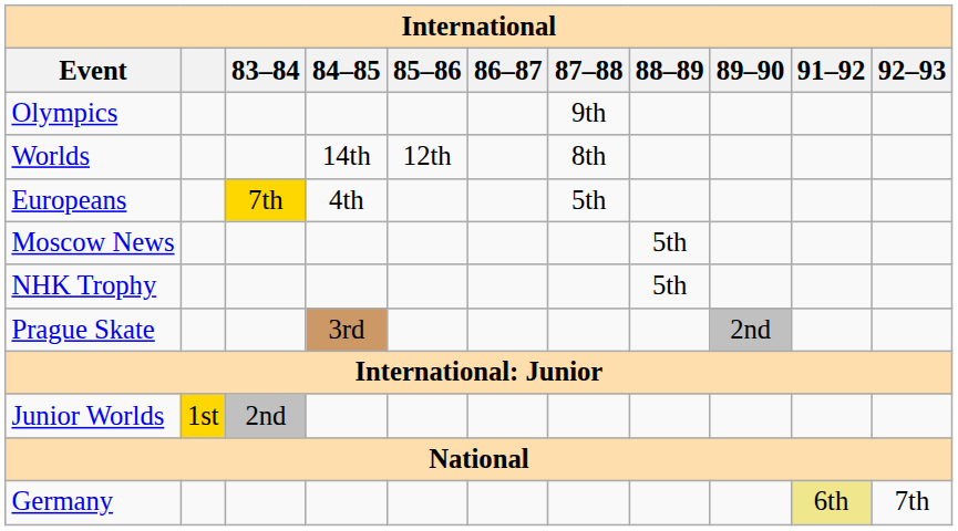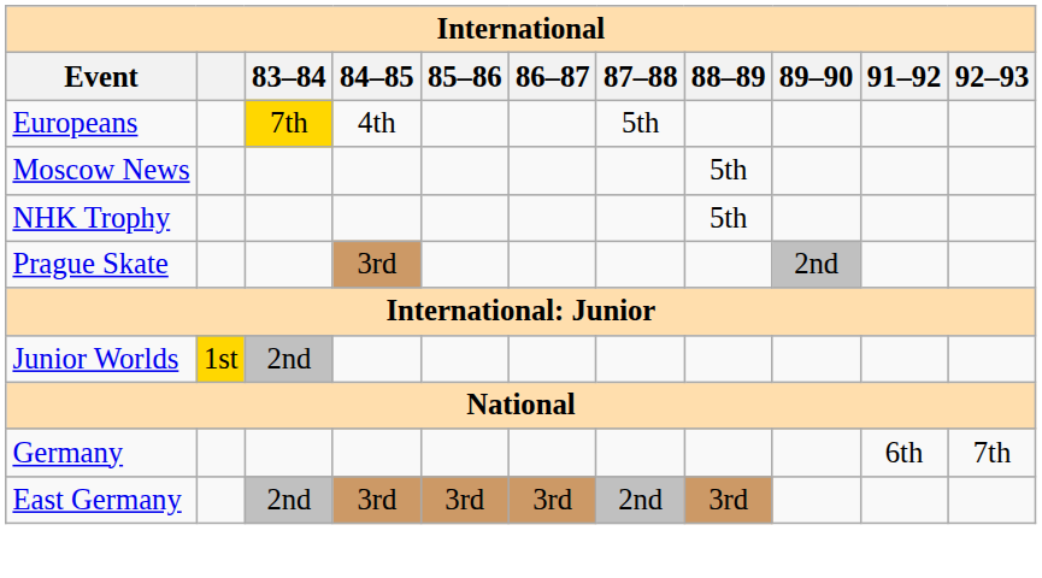 <table class="wikitable" style="text-align:center">
 <tr>
 <th style="background-color: #ffdead; " colspan=11 align=center>International</th>
 </tr>
 <tr>
 <th>Event</th>
 <th> <br> </th>
 <th>83–84 <br> </th>
 <th>84–85 <br> </th>
 <th>85–86 <br> </th>
 <th>86–87 <br> </th>
 <th>87–88 <br> </th>
 <th>88–89 <br> </th>
 <th>89–90 <br> </th>
 <th>91–92 <br> </th>
 <th>92–93 <br> </th>
-</tr>
-<tr>
-<td align=left><a href='#'>Olympics</a></td>
-<td></td>
-<td></td>
-<td></td>
-<td></td>
-<td></td>
-<td>9th</td>
-<td></td>
-<td></td>
-<td></td>
-<td></td>
-</tr>
-<tr>
-<td align=left><a href='#'>Worlds</a></td>
-<td></td>
-<td></td>
-<td>14th</td>
-<td>12th</td>
-<td></td>
-<td>8th</td>
-<td></td>
-<td></td>
-<td></td>
-<td></td>
 </tr>
 <tr>
 <td align=left><a href='#'>Europeans</a></td>
 <td></td>
 <td style="background: gold;">7th</td>
 <td>4th</td>
 <td></td>
 <td></td>
 <td>5th</td>
 <td></td>
 <td></td>
 <td></td>
 <td></td>
 </tr>
 <tr>
 <td align=left><a href='#'>Moscow News</a></td>
 <td></td>
 <td></td>
 <td></td>
 <td></td>
 <td></td>
 <td></td>
 <td>5th</td>
 <td></td>
 <td></td>
 <td></td>
 </tr>
 <tr>
 <td align=left><a href='#'>NHK Trophy</a></td>
 <td></td>
 <td></td>
 <td></td>
 <td></td>
 <td></td>
 <td></td>
 <td>5th</td>
 <td></td>
 <td></td>
 <td></td>
 </tr>
 <tr>
 <td align=left><a href='#'>Prague Skate</a></td>
 <td></td>
 <td></td>
 <td bgcolor=cc9966>3rd</td>
 <td></td>
 <td></td>
 <td></td>
 <td></td>
 <td bgcolor=silver>2nd</td>
 <td></td>
 <td></td>
 </tr>
 <tr>
 <th style="background-color: #ffdead; " colspan=11 align=center>International: Junior</th>
 </tr>
 <tr>
 <td align=left><a href='#'>Junior Worlds</a></td>
 <td bgcolor=gold>1st</td>
 <td bgcolor=silver>2nd</td>
 <td></td>
 <td></td>
 <td></td>
 <td></td>
 <td></td>
 <td></td>
 <td></td>
 <td></td>
 </tr>
 <tr>
 <th style="background-color: #ffdead; " colspan=11 align=center>National</th>
 </tr>
 <tr>
 <td align=left><a href='#'>Germany</a></td>
 <td></td>
 <td></td>
 <td></td>
 <td></td>
 <td></td>
 <td></td>
 <td></td>
 <td></td>
-<td style="background: khaki;">6th</td>
+<td>6th</td>
 <td>7th</td>
 </tr>
+<tr>
+<td align=left><a href='#'>East Germany</a></td>
+<td></td>
+<td bgcolor=silver>2nd</td>
+<td bgcolor=cc9966>3rd</td>
+<td bgcolor=cc9966>3rd</td>
+<td bgcolor=cc9966>3rd</td>
+<td bgcolor=silver>2nd</td>
+<td bgcolor=cc9966>3rd</td>
+<td></td>
+<td></td>
+<td></td>
+</tr>
 </table>
